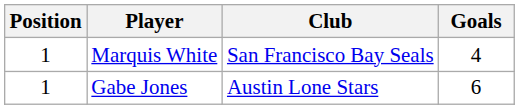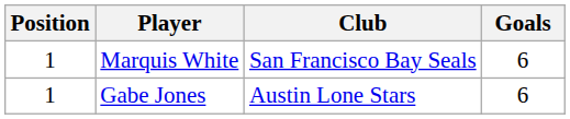 <table class="wikitable">
 <tr>
 <th width="50px">Position</th>
 <th>Player</th>
 <th>Club</th>
 <th width="50px">Goals</th>
 </tr>
 <tr align="center" valign="top" bgcolor="#FFFFFF">
 <td>1</td>
 <td align="left"><a href='#'>Marquis White</a></td>
 <td align="left"><a href='#'>San Francisco Bay Seals</a></td>
-<td>4</td>
+<td>6</td>
 </tr>
 <tr align="center" valign="top" bgcolor="#FFFFFF">
 <td>1</td>
 <td align="left"><a href='#'>Gabe Jones</a></td>
 <td align="left"><a href='#'>Austin Lone Stars</a></td>
 <td>6</td>
 </tr>
 </table>
